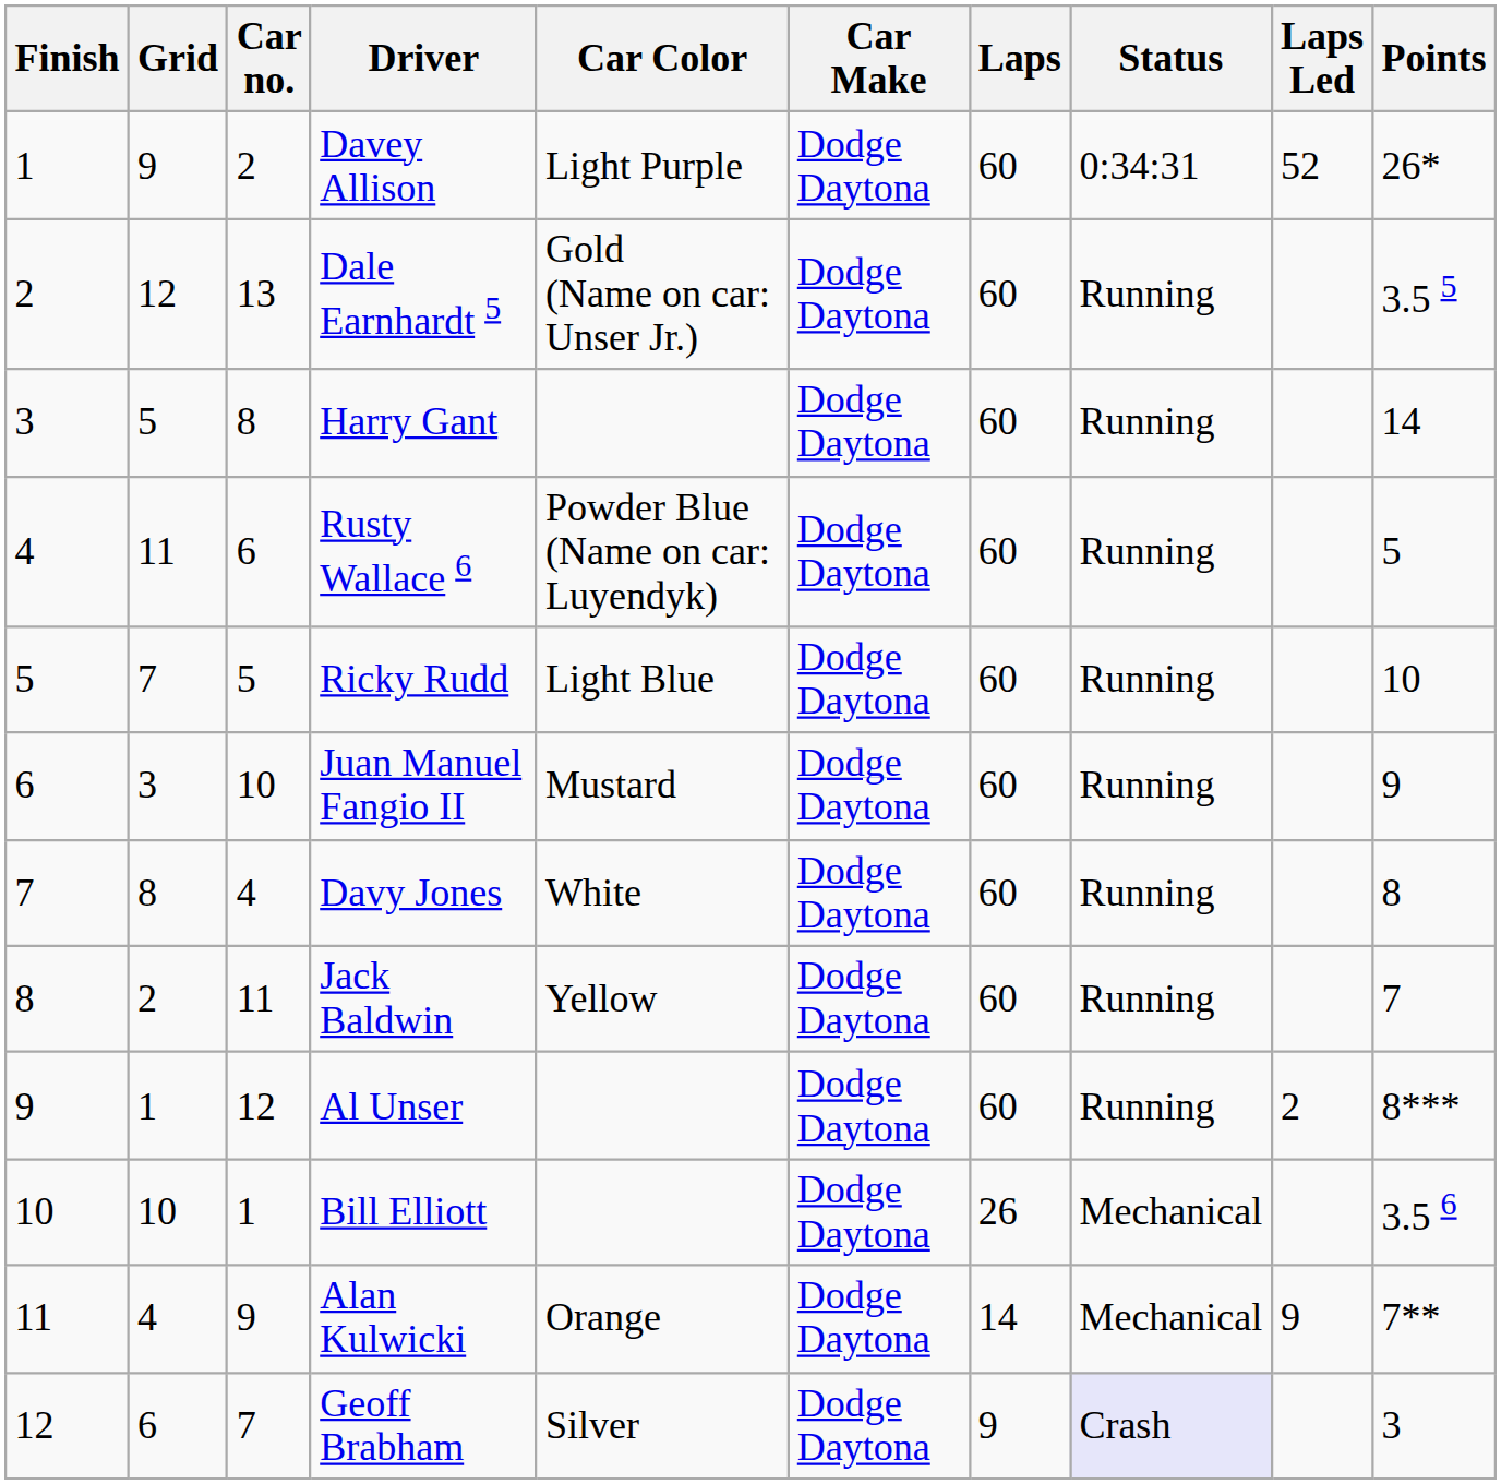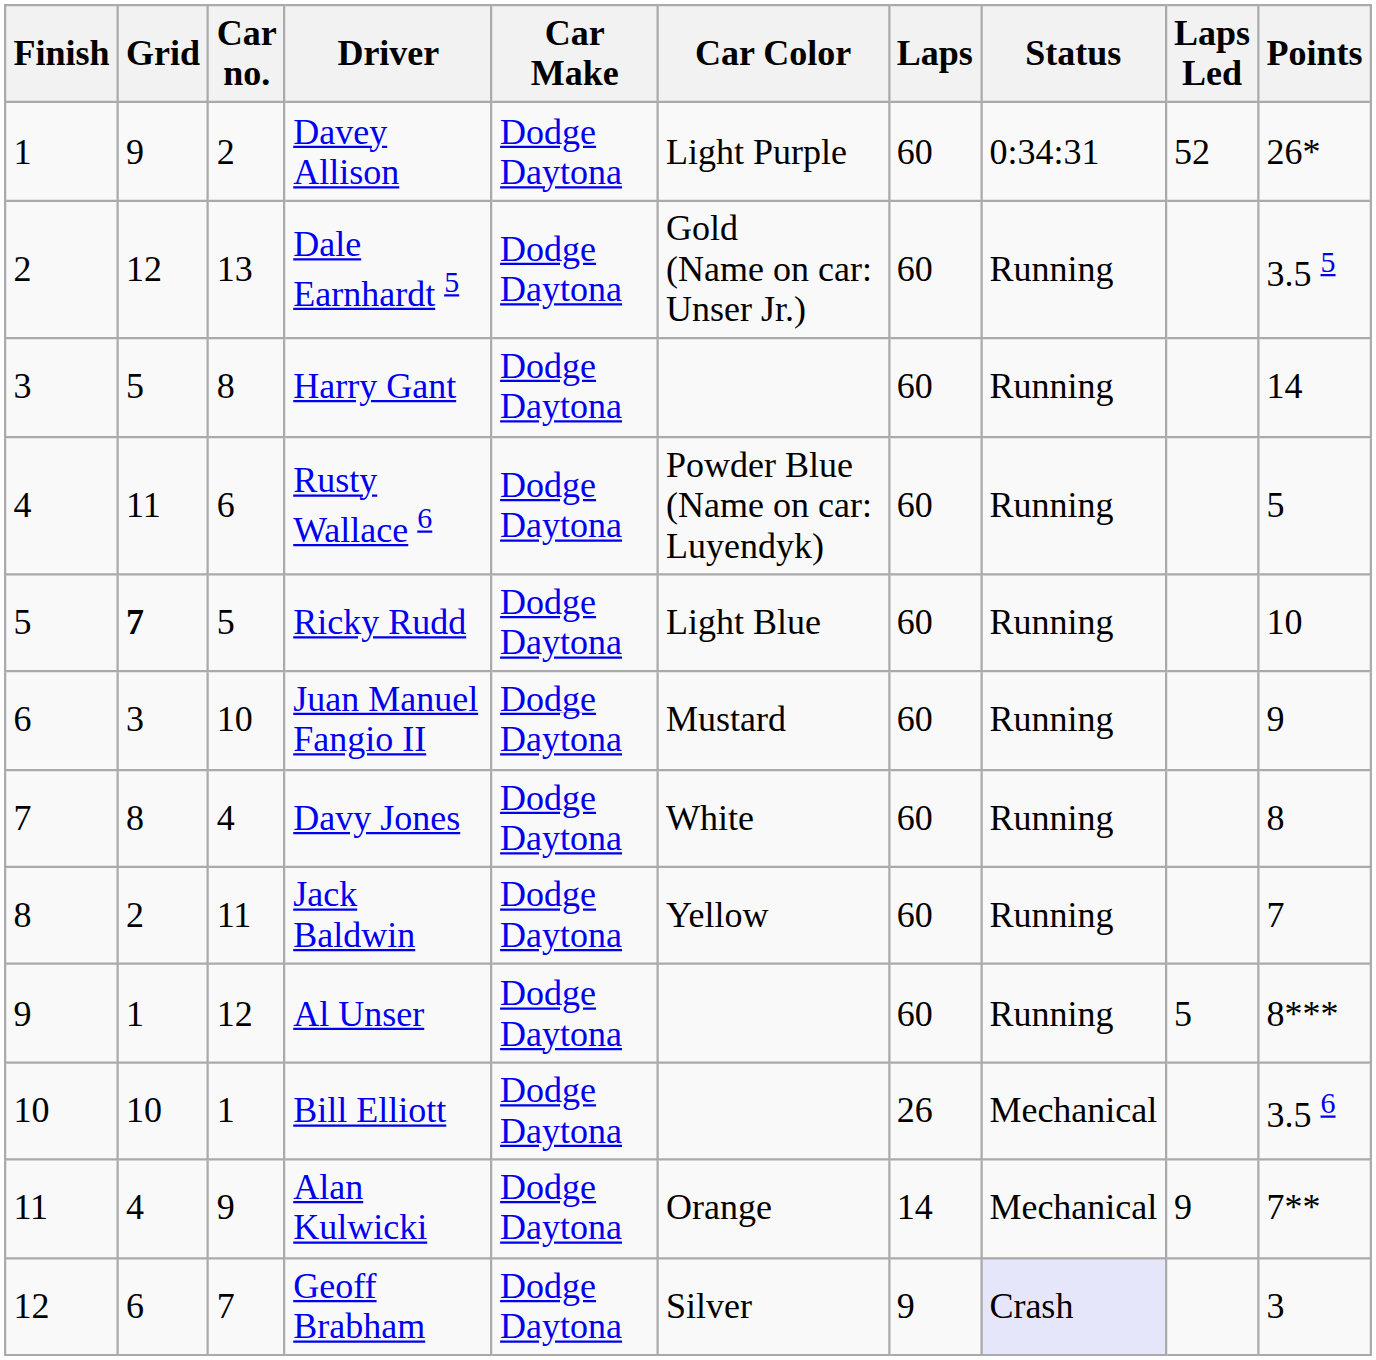 <table class="wikitable">
 <tr>
 <th>Finish</th>
 <th>Grid</th>
 <th>Car<br>no.</th>
 <th>Driver</th>
+<th>Car Make</th>
 <th>Car Color</th>
-<th>Car Make</th>
 <th>Laps</th>
 <th>Status</th>
 <th>Laps<br>Led</th>
 <th>Points</th>
 </tr>
 <tr>
 <td>1</td>
 <td>9</td>
 <td>2</td>
 <td> <a href='#'>Davey Allison</a></td>
+<td><a href='#'>Dodge Daytona</a></td>
 <td><div> Light Purple</div></td>
-<td><a href='#'>Dodge Daytona</a></td>
 <td>60</td>
 <td>0:34:31</td>
 <td>52</td>
 <td>26*</td>
 </tr>
 <tr>
 <td>2</td>
 <td>12</td>
 <td>13</td>
 <td> <a href='#'>Dale Earnhardt</a> <sup><a href='#'>5</a></sup></td>
+<td><a href='#'>Dodge Daytona</a></td>
 <td><div> Gold<br>(Name on car: Unser Jr.)</div></td>
-<td><a href='#'>Dodge Daytona</a></td>
 <td>60</td>
 <td>Running</td>
 <td></td>
 <td>3.5 <sup><a href='#'>5</a></sup></td>
 </tr>
 <tr>
 <td>3</td>
 <td>5</td>
 <td>8</td>
 <td> <a href='#'>Harry Gant</a></td>
+<td><a href='#'>Dodge Daytona</a></td>
 <td><div> </div></td>
-<td><a href='#'>Dodge Daytona</a></td>
 <td>60</td>
 <td>Running</td>
 <td></td>
 <td>14</td>
 </tr>
 <tr>
 <td>4</td>
 <td>11</td>
 <td>6</td>
 <td> <a href='#'>Rusty Wallace</a> <sup><a href='#'>6</a></sup></td>
+<td><a href='#'>Dodge Daytona</a></td>
 <td><div> Powder Blue<br>(Name on car: Luyendyk)</div></td>
-<td><a href='#'>Dodge Daytona</a></td>
 <td>60</td>
 <td>Running</td>
 <td></td>
 <td>5</td>
 </tr>
 <tr>
 <td>5</td>
-<td>7</td>
+<td><strong>7</strong></td>
 <td>5</td>
 <td> <a href='#'>Ricky Rudd</a></td>
+<td><a href='#'>Dodge Daytona</a></td>
 <td><div> Light Blue</div></td>
-<td><a href='#'>Dodge Daytona</a></td>
 <td>60</td>
 <td>Running</td>
 <td></td>
 <td>10</td>
 </tr>
 <tr>
 <td>6</td>
 <td>3</td>
 <td>10</td>
 <td> <a href='#'>Juan Manuel Fangio II</a></td>
+<td><a href='#'>Dodge Daytona</a></td>
 <td><div> Mustard</div></td>
-<td><a href='#'>Dodge Daytona</a></td>
 <td>60</td>
 <td>Running</td>
 <td></td>
 <td>9</td>
 </tr>
 <tr>
 <td>7</td>
 <td>8</td>
 <td>4</td>
 <td> <a href='#'>Davy Jones</a></td>
+<td><a href='#'>Dodge Daytona</a></td>
 <td><div> White</div></td>
-<td><a href='#'>Dodge Daytona</a></td>
 <td>60</td>
 <td>Running</td>
 <td></td>
 <td>8</td>
 </tr>
 <tr>
 <td>8</td>
 <td>2</td>
 <td>11</td>
 <td> <a href='#'>Jack Baldwin</a></td>
+<td><a href='#'>Dodge Daytona</a></td>
 <td><div> Yellow</div></td>
-<td><a href='#'>Dodge Daytona</a></td>
 <td>60</td>
 <td>Running</td>
 <td></td>
 <td>7</td>
 </tr>
 <tr>
 <td>9</td>
 <td>1</td>
 <td>12</td>
 <td> <a href='#'>Al Unser</a></td>
+<td><a href='#'>Dodge Daytona</a></td>
 <td><div> </div></td>
-<td><a href='#'>Dodge Daytona</a></td>
 <td>60</td>
 <td>Running</td>
-<td>2</td>
+<td>5</td>
 <td>8***</td>
 </tr>
 <tr>
 <td>10</td>
 <td>10</td>
 <td>1</td>
 <td> <a href='#'>Bill Elliott</a></td>
+<td><a href='#'>Dodge Daytona</a></td>
 <td><div> </div></td>
-<td><a href='#'>Dodge Daytona</a></td>
 <td>26</td>
 <td>Mechanical</td>
 <td></td>
 <td>3.5 <sup><a href='#'>6</a></sup></td>
 </tr>
 <tr>
 <td>11</td>
 <td>4</td>
 <td>9</td>
 <td> <a href='#'>Alan Kulwicki</a></td>
+<td><a href='#'>Dodge Daytona</a></td>
 <td><div> Orange</div></td>
-<td><a href='#'>Dodge Daytona</a></td>
 <td>14</td>
 <td>Mechanical</td>
 <td>9</td>
 <td>7**</td>
 </tr>
 <tr>
 <td>12</td>
 <td>6</td>
 <td>7</td>
 <td> <a href='#'>Geoff Brabham</a></td>
+<td><a href='#'>Dodge Daytona</a></td>
 <td><div> Silver</div></td>
-<td><a href='#'>Dodge Daytona</a></td>
 <td>9</td>
 <td style="background: lavender;">Crash</td>
 <td></td>
 <td>3</td>
 </tr>
 </table>
